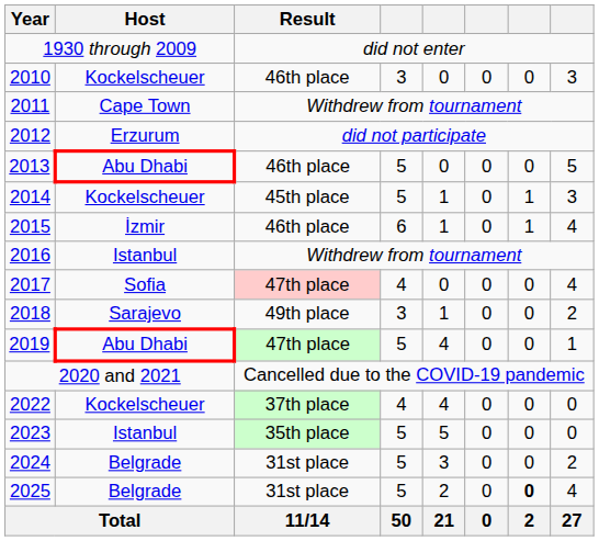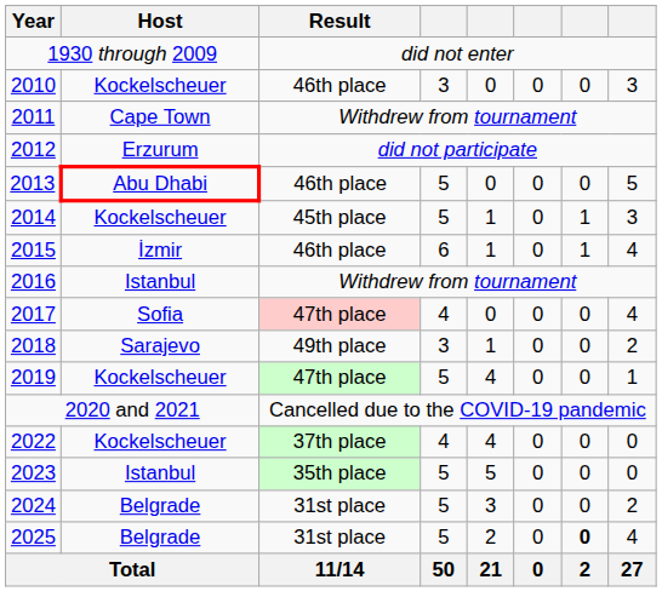 <table class="wikitable" style="text-align:center">
 <tr>
 <th width=30>Year</th>
 <th width=150>Host</th>
 <th width=120>Result</th>
 <th width=30></th>
 <th width=30></th>
 <th width=30></th>
 <th width=30></th>
 <th width=30></th>
 </tr>
 <tr>
 <td colspan=2><a href='#'>1930</a> <em>through</em> <a href='#'>2009</a></td>
 <td colspan=6><em>did not enter</em></td>
 </tr>
 <tr>
 <td><a href='#'>2010</a></td>
 <td> <a href='#'>Kockelscheuer</a></td>
 <td>46th place<br></td>
 <td>3</td>
 <td>0</td>
 <td>0</td>
 <td>0</td>
 <td>3</td>
 </tr>
 <tr>
 <td><a href='#'>2011</a></td>
 <td> <a href='#'>Cape Town</a></td>
 <td colspan=6><em>Withdrew from <a href='#'>tournament</a></em></td>
 </tr>
 <tr>
 <td><a href='#'>2012</a></td>
 <td> <a href='#'>Erzurum</a></td>
 <td colspan=6><a href='#'><em>did not participate</em></a></td>
 </tr>
 <tr>
 <td><a href='#'>2013</a></td>
 <td style="border: 3px solid red"> <a href='#'>Abu Dhabi</a></td>
 <td>46th place<br></td>
 <td>5</td>
 <td>0</td>
 <td>0</td>
 <td>0</td>
 <td>5</td>
 </tr>
 <tr>
 <td><a href='#'>2014</a></td>
 <td> <a href='#'>Kockelscheuer</a></td>
 <td>45th place<br></td>
 <td>5</td>
 <td>1</td>
 <td>0</td>
 <td>1</td>
 <td>3</td>
 </tr>
 <tr>
 <td><a href='#'>2015</a></td>
 <td> <a href='#'>İzmir</a></td>
 <td>46th place<br></td>
 <td>6</td>
 <td>1</td>
 <td>0</td>
 <td>1</td>
 <td>4</td>
 </tr>
 <tr>
 <td><a href='#'>2016</a></td>
 <td> <a href='#'>Istanbul</a></td>
 <td colspan=6><em>Withdrew from <a href='#'>tournament</a></em></td>
 </tr>
 <tr>
 <td><a href='#'>2017</a></td>
 <td> <a href='#'>Sofia</a></td>
 <td bgcolor="#FFCCCC">47th place<br></td>
 <td>4</td>
 <td>0</td>
 <td>0</td>
 <td>0</td>
 <td>4</td>
 </tr>
 <tr>
 <td><a href='#'>2018</a></td>
 <td> <a href='#'>Sarajevo</a></td>
 <td>49th place<br></td>
 <td>3</td>
 <td>1</td>
 <td>0</td>
 <td>0</td>
 <td>2</td>
 </tr>
 <tr>
 <td><a href='#'>2019</a></td>
-<td style="border: 3px solid red"> <a href='#'>Abu Dhabi</a></td>
+<td> <a href='#'>Kockelscheuer</a></td>
 <td bgcolor="#CCFFCC">47th place<br></td>
 <td>5</td>
 <td>4</td>
 <td>0</td>
 <td>0</td>
 <td>1</td>
 </tr>
 <tr>
 <td colspan=2><a href='#'>2020</a> and <a href='#'>2021</a></td>
 <td colspan=6 align=center>Cancelled due to the <a href='#'>COVID-19 pandemic</a></td>
 </tr>
 <tr>
 <td><a href='#'>2022</a></td>
 <td> <a href='#'>Kockelscheuer</a></td>
 <td bgcolor="#CCFFCC">37th place<br></td>
 <td>4</td>
 <td>4</td>
 <td>0</td>
 <td>0</td>
 <td>0</td>
 </tr>
 <tr>
 <td><a href='#'>2023</a></td>
 <td> <a href='#'>Istanbul</a></td>
 <td bgcolor="#CCFFCC">35th place<br></td>
 <td>5</td>
 <td>5</td>
 <td>0</td>
 <td>0</td>
 <td>0</td>
 </tr>
 <tr>
 <td><a href='#'>2024</a></td>
 <td> <a href='#'>Belgrade</a></td>
 <td>31st place </td>
 <td>5</td>
 <td>3</td>
 <td>0</td>
 <td>0</td>
 <td>2</td>
 </tr>
 <tr>
 <td><a href='#'>2025</a></td>
 <td> <a href='#'>Belgrade</a></td>
 <td>31st place </td>
 <td>5</td>
 <td>2</td>
 <td>0</td>
 <td><strong>0</strong></td>
 <td>4</td>
 </tr>
 <tr>
 <th colspan=2>Total</th>
 <th>11/14</th>
 <th>50</th>
 <th>21</th>
 <th>0</th>
 <th>2</th>
 <th>27</th>
 </tr>
 </table>
